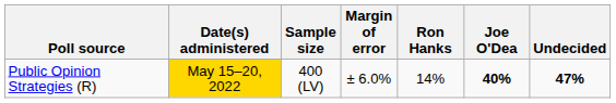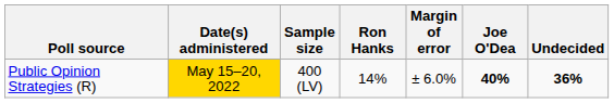 <table class="wikitable" style="font-size:90%;text-align:center;">
 <tr valign=bottom>
 <th>Poll source</th>
 <th>Date(s)<br>administered</th>
 <th>Sample<br>size</th>
+<th style="width:60px;">Ron<br>Hanks</th>
 <th>Margin<br>of error</th>
-<th style="width:60px;">Ron<br>Hanks</th>
 <th style="width:60px;">Joe<br>O'Dea</th>
 <th>Undecided</th>
 </tr>
 <tr>
 <td style="text-align:left;"><a href='#'>Public Opinion Strategies</a> (R)</td>
 <td style="background: gold;">May 15–20, 2022</td>
 <td>400 (LV)</td>
+<td>14%</td>
 <td>± 6.0%</td>
-<td>14%</td>
 <td><strong>40%</strong></td>
-<td><strong>47%</strong></td>
+<td><strong>36%</strong></td>
 </tr>
 </table>
